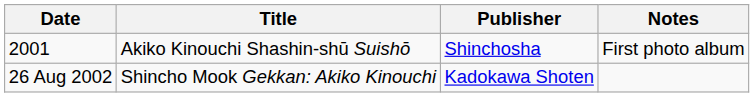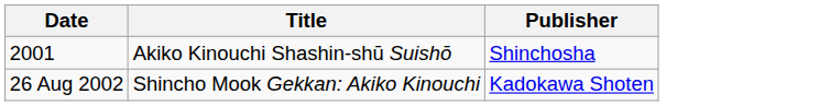 <table class="wikitable">
 <tr>
 <th>Date</th>
 <th>Title</th>
 <th>Publisher</th>
-<th>Notes</th>
 </tr>
 <tr>
 <td>2001</td>
 <td>Akiko Kinouchi Shashin-shū <em>Suishō</em></td>
 <td><a href='#'>Shinchosha</a></td>
-<td>First photo album</td>
 </tr>
 <tr>
 <td>26 Aug 2002</td>
 <td>Shincho Mook <em>Gekkan: Akiko Kinouchi</em></td>
 <td><a href='#'>Kadokawa Shoten</a></td>
-<td></td>
 </tr>
 </table>
